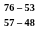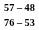 <table style="text-align:center">
 <tr>
 <th width=200></th>
 <th width=100></th>
 <th width=200></th>
 </tr>
 <tr>
 <td align=right><strong></strong></td>
-<td><strong>76 – 53</strong></td>
+<td><strong>57 – 48</strong></td>
 <td align=left></td>
 </tr>
 <tr>
 <td align=right><strong></strong></td>
-<td><strong>57 – 48</strong></td>
+<td><strong>76 – 53</strong></td>
 <td align=left></td>
 </tr>
 </table>
